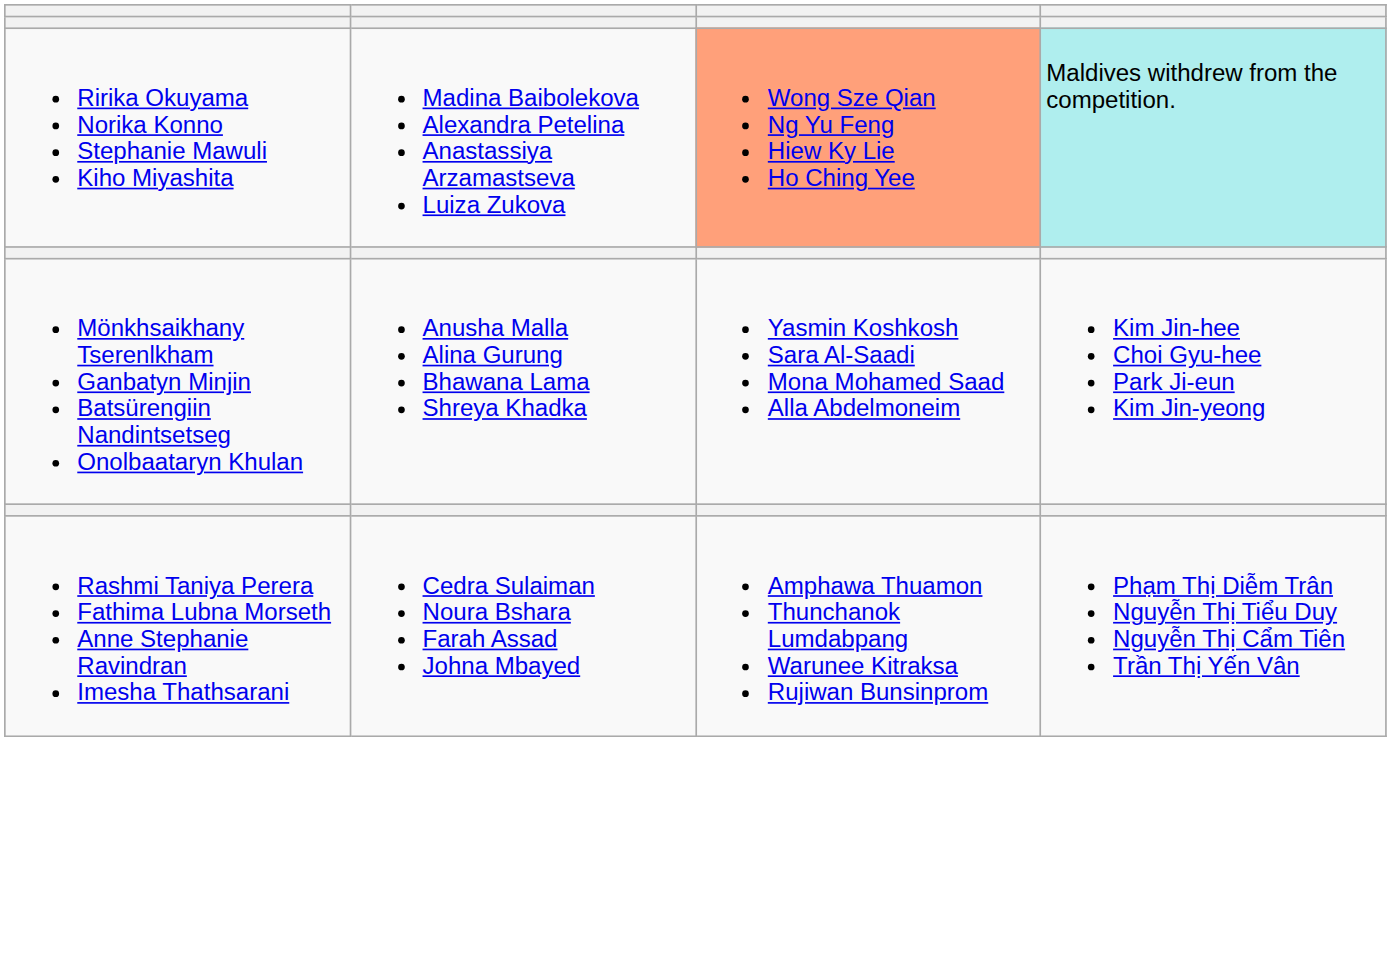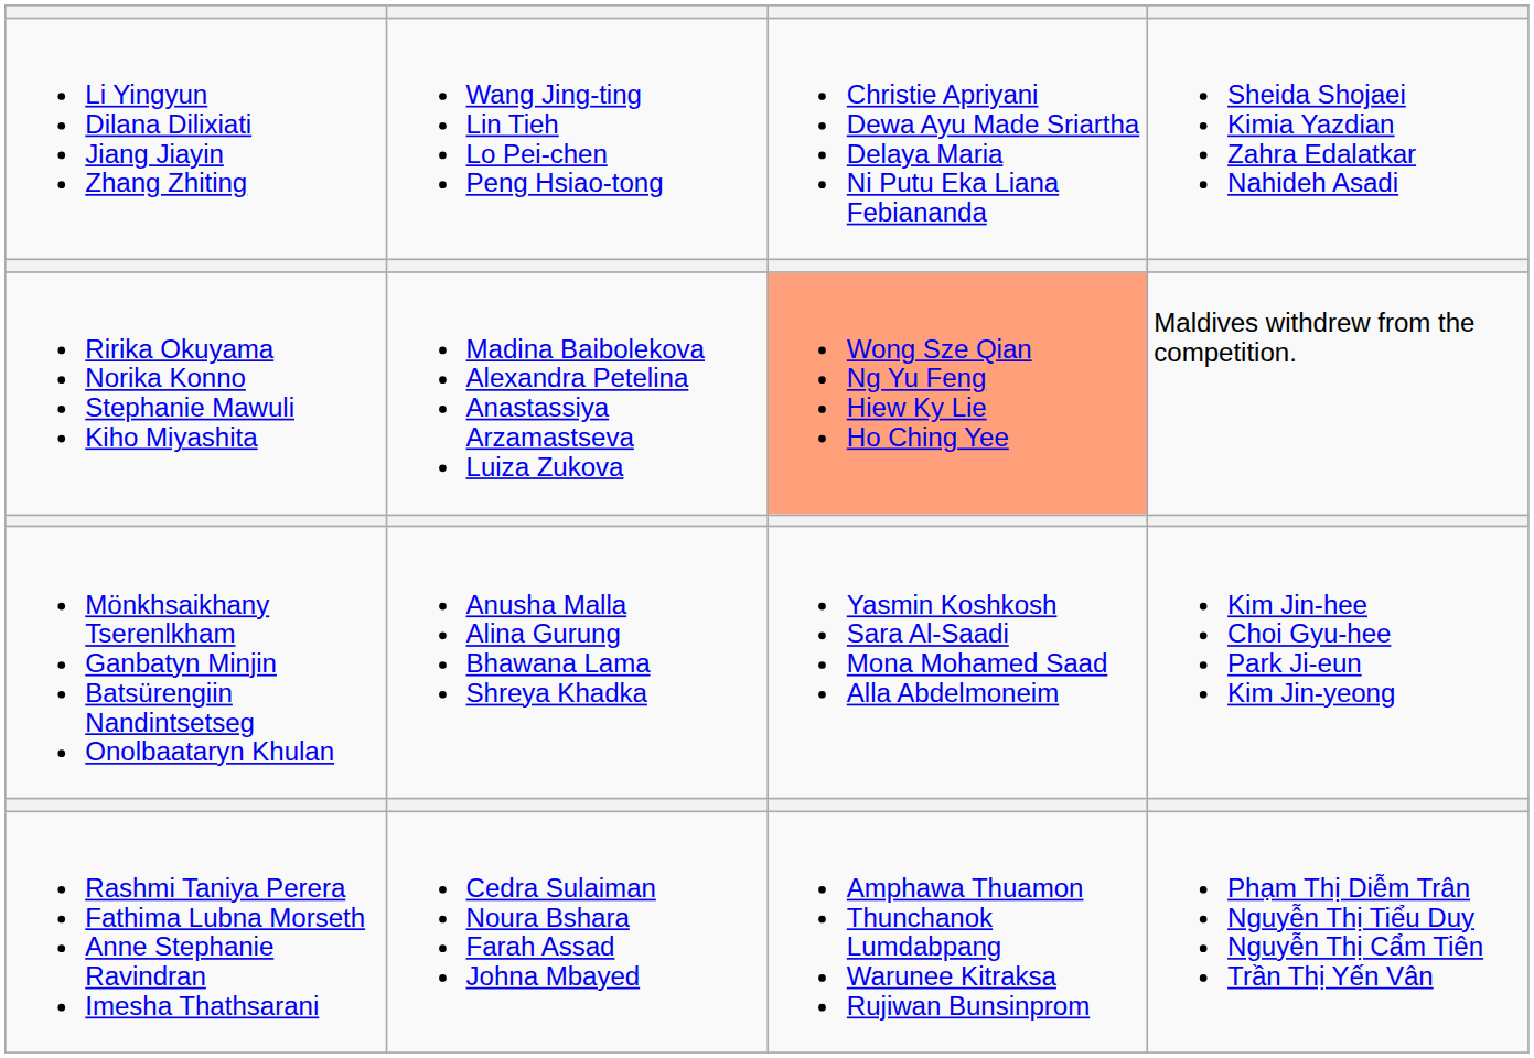 <table class="wikitable" style="font-size:90%">
 <tr>
 <th width=200></th>
 <th width=200></th>
 <th width=200></th>
 <th width=200></th>
+</tr>
+<tr>
+<td valign=top><br><ul><li><a href='#'>Li Yingyun</a></li><li><a href='#'>Dilana Dilixiati</a></li><li><a href='#'>Jiang Jiayin</a></li><li><a href='#'>Zhang Zhiting</a></li></ul></td>
+<td valign=top><br><ul><li><a href='#'>Wang Jing-ting</a></li><li><a href='#'>Lin Tieh</a></li><li><a href='#'>Lo Pei-chen</a></li><li><a href='#'>Peng Hsiao-tong</a></li></ul></td>
+<td valign=top><br><ul><li><a href='#'>Christie Apriyani</a></li><li><a href='#'>Dewa Ayu Made Sriartha</a></li><li><a href='#'>Delaya Maria</a></li><li><a href='#'>Ni Putu Eka Liana Febiananda</a></li></ul></td>
+<td valign=top><br><ul><li><a href='#'>Sheida Shojaei</a></li><li><a href='#'>Kimia Yazdian</a></li><li><a href='#'>Zahra Edalatkar</a></li><li><a href='#'>Nahideh Asadi</a></li></ul></td>
 </tr>
 <tr>
 <th></th>
 <th></th>
 <th></th>
 <th></th>
 </tr>
 <tr>
 <td valign=top><br><ul><li><a href='#'>Ririka Okuyama</a></li><li><a href='#'>Norika Konno</a></li><li><a href='#'>Stephanie Mawuli</a></li><li><a href='#'>Kiho Miyashita</a></li></ul></td>
 <td valign=top><br><ul><li><a href='#'>Madina Baibolekova</a></li><li><a href='#'>Alexandra Petelina</a></li><li><a href='#'>Anastassiya Arzamastseva</a></li><li><a href='#'>Luiza Zukova</a></li></ul></td>
 <td valign=top style="background: lightsalmon;"><br><ul><li><a href='#'>Wong Sze Qian</a></li><li><a href='#'>Ng Yu Feng</a></li><li><a href='#'>Hiew Ky Lie</a></li><li><a href='#'>Ho Ching Yee</a></li></ul></td>
-<td valign=top style="background: paleturquoise;"><br>Maldives withdrew from the competition.</td>
+<td valign=top><br>Maldives withdrew from the competition.</td>
 </tr>
 <tr>
 <th></th>
 <th></th>
 <th></th>
 <th></th>
 </tr>
 <tr>
 <td valign=top><br><ul><li><a href='#'>Mönkhsaikhany Tserenlkham</a></li><li><a href='#'>Ganbatyn Minjin</a></li><li><a href='#'>Batsürengiin Nandintsetseg</a></li><li><a href='#'>Onolbaataryn Khulan</a></li></ul></td>
 <td valign=top><br><ul><li><a href='#'>Anusha Malla</a></li><li><a href='#'>Alina Gurung</a></li><li><a href='#'>Bhawana Lama</a></li><li><a href='#'>Shreya Khadka</a></li></ul></td>
 <td valign=top><br><ul><li><a href='#'>Yasmin Koshkosh</a></li><li><a href='#'>Sara Al-Saadi</a></li><li><a href='#'>Mona Mohamed Saad</a></li><li><a href='#'>Alla Abdelmoneim</a></li></ul></td>
 <td valign=top><br><ul><li><a href='#'>Kim Jin-hee</a></li><li><a href='#'>Choi Gyu-hee</a></li><li><a href='#'>Park Ji-eun</a></li><li><a href='#'>Kim Jin-yeong</a></li></ul></td>
 </tr>
 <tr>
 <th></th>
 <th></th>
 <th></th>
 <th></th>
 </tr>
 <tr>
 <td valign=top><br><ul><li><a href='#'>Rashmi Taniya Perera</a></li><li><a href='#'>Fathima Lubna Morseth</a></li><li><a href='#'>Anne Stephanie Ravindran</a></li><li><a href='#'>Imesha Thathsarani</a></li></ul></td>
 <td valign=top><br><ul><li><a href='#'>Cedra Sulaiman</a></li><li><a href='#'>Noura Bshara</a></li><li><a href='#'>Farah Assad</a></li><li><a href='#'>Johna Mbayed</a></li></ul></td>
 <td valign=top><br><ul><li><a href='#'>Amphawa Thuamon</a></li><li><a href='#'>Thunchanok Lumdabpang</a></li><li><a href='#'>Warunee Kitraksa</a></li><li><a href='#'>Rujiwan Bunsinprom</a></li></ul></td>
 <td valign=top><br><ul><li><a href='#'>Phạm Thị Diễm Trân</a></li><li><a href='#'>Nguyễn Thị Tiểu Duy</a></li><li><a href='#'>Nguyễn Thị Cẩm Tiên</a></li><li><a href='#'>Trần Thị Yến Vân</a></li></ul></td>
 </tr>
 </table>
